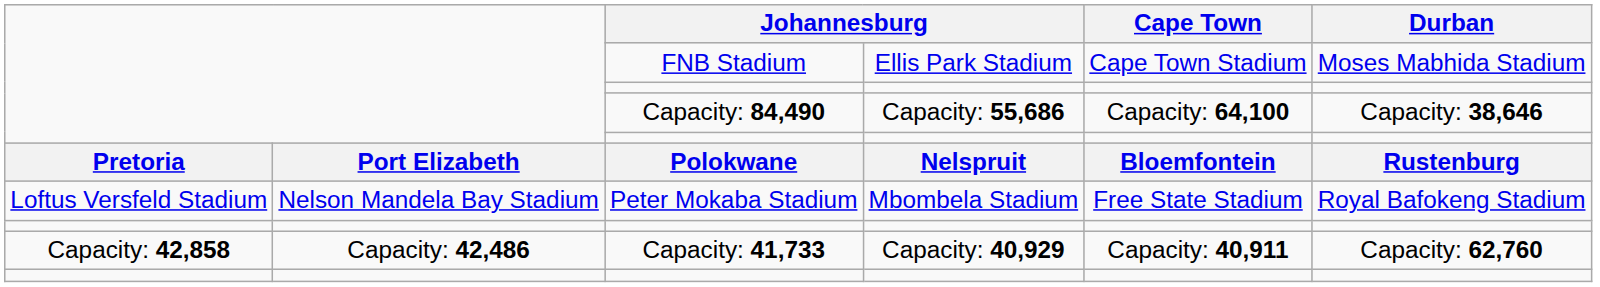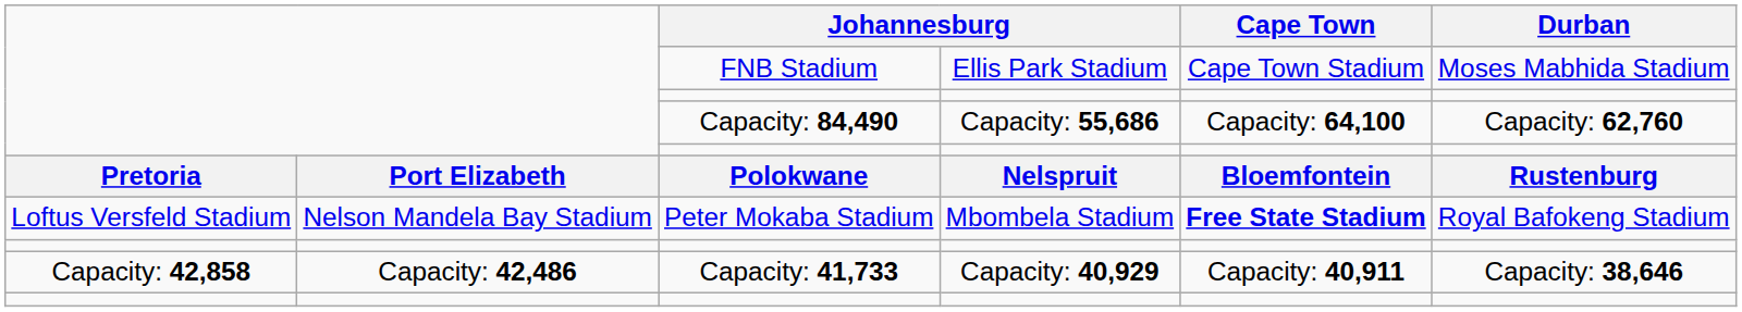 <table class="wikitable" style="text-align:center">
 <tr>
 <td rowspan=5 colspan=2></td>
 <th colspan=2><a href='#'>Johannesburg</a></th>
 <th><a href='#'>Cape Town</a></th>
 <th><a href='#'>Durban</a></th>
 </tr>
 <tr>
 <td><a href='#'>FNB Stadium</a> <br></td>
 <td><a href='#'>Ellis Park Stadium</a></td>
 <td><a href='#'>Cape Town Stadium</a> <br></td>
 <td><a href='#'>Moses Mabhida Stadium</a> <br></td>
 </tr>
 <tr>
 <td></td>
 <td></td>
 <td></td>
 <td></td>
 </tr>
 <tr>
 <td>Capacity: <strong>84,490</strong></td>
 <td>Capacity: <strong>55,686</strong></td>
 <td>Capacity: <strong>64,100</strong></td>
-<td>Capacity: <strong>38,646</strong></td>
+<td>Capacity: <strong>62,760</strong></td>
 </tr>
 <tr>
 <td></td>
 <td></td>
 <td></td>
 <td></td>
 </tr>
 <tr>
 <th><a href='#'>Pretoria</a></th>
 <th><a href='#'>Port Elizabeth</a></th>
 <th><a href='#'>Polokwane</a></th>
 <th><a href='#'>Nelspruit</a></th>
 <th><a href='#'>Bloemfontein</a></th>
 <th><a href='#'>Rustenburg</a></th>
 </tr>
 <tr>
 <td><a href='#'>Loftus Versfeld Stadium</a></td>
 <td><a href='#'>Nelson Mandela Bay Stadium</a></td>
 <td><a href='#'>Peter Mokaba Stadium</a></td>
 <td><a href='#'>Mbombela Stadium</a></td>
-<td><a href='#'>Free State Stadium</a></td>
+<td><strong><a href='#'>Free State Stadium</a></strong></td>
 <td><a href='#'>Royal Bafokeng Stadium</a></td>
 </tr>
 <tr>
 <td></td>
 <td></td>
 <td></td>
 <td></td>
 <td></td>
 <td></td>
 </tr>
 <tr>
 <td>Capacity: <strong>42,858</strong></td>
 <td>Capacity: <strong>42,486</strong></td>
 <td>Capacity: <strong>41,733</strong></td>
 <td>Capacity: <strong>40,929</strong></td>
 <td>Capacity: <strong>40,911</strong></td>
-<td>Capacity: <strong>62,760</strong></td>
+<td>Capacity: <strong>38,646</strong></td>
 </tr>
 <tr>
 <td></td>
 <td></td>
 <td></td>
 <td></td>
 <td></td>
 <td></td>
 </tr>
 </table>
